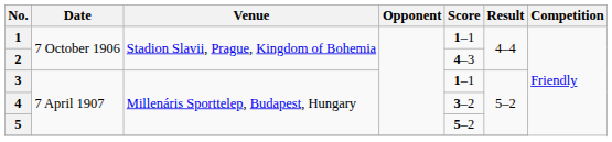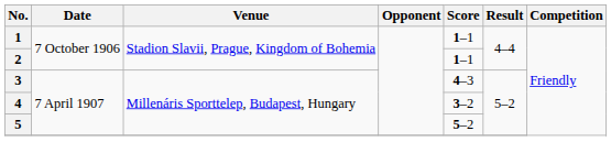 <table class="wikitable sortable plainrowheaders">
 <tr>
 <th scope=col>No.</th>
 <th scope=col>Date</th>
 <th scope=col>Venue</th>
 <th scope=col>Opponent</th>
 <th scope=col>Score</th>
 <th scope=col>Result</th>
 <th scope=col>Competition</th>
 </tr>
 <tr>
 <th scope=row style=text-align:center>1</th>
 <td rowspan="2">7 October 1906</td>
 <td rowspan="2"><a href='#'>Stadion Slavii</a>, <a href='#'>Prague</a>, <a href='#'>Kingdom of Bohemia</a></td>
 <td rowspan="5"></td>
 <td align=center><strong>1</strong>–1</td>
 <td rowspan="2" align=center>4–4</td>
 <td rowspan="6"><a href='#'>Friendly</a></td>
 </tr>
 <tr>
 <th scope=row style=text-align:center>2</th>
-<td align=center><strong>4</strong>–3</td>
+<td align=center><strong>1</strong>–1</td>
 </tr>
 <tr>
 <th scope=row style=text-align:center>3</th>
 <td rowspan="3">7 April 1907</td>
 <td rowspan="3"><a href='#'>Millenáris Sporttelep</a>, <a href='#'>Budapest</a>, Hungary</td>
-<td align=center><strong>1</strong>–1</td>
+<td align=center><strong>4</strong>–3</td>
 <td rowspan="3" align=center>5–2</td>
 </tr>
 <tr>
 <th scope=row style=text-align:center>4</th>
 <td align=center><strong>3</strong>–2</td>
 </tr>
 <tr>
 <th scope=row style=text-align:center>5</th>
 <td align=center><strong>5</strong>–2</td>
 </tr>
 <tr>
 </tr>
 </table>
